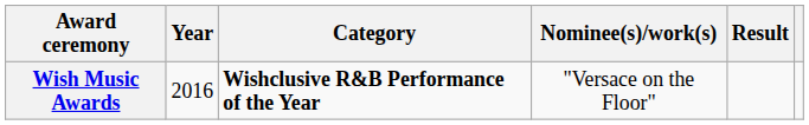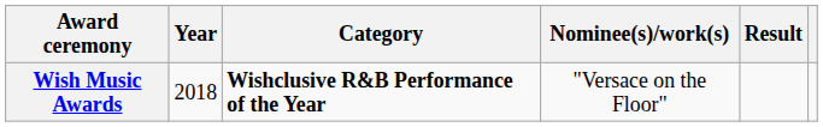 <table class="wikitable sortable">
 <tr>
 <th>Award ceremony</th>
 <th>Year</th>
 <th>Category</th>
 <th>Nominee(s)/work(s)</th>
 <th>Result</th>
 <th></th>
 </tr>
 <tr>
 <th><a href='#'>Wish Music Awards</a></th>
-<td>2016</td>
+<td>2018</td>
 <td><strong>Wishclusive R&B Performance of the Year</strong></td>
 <td align=center>"Versace on the Floor"</td>
 <td></td>
 <td></td>
 </tr>
 </table>
